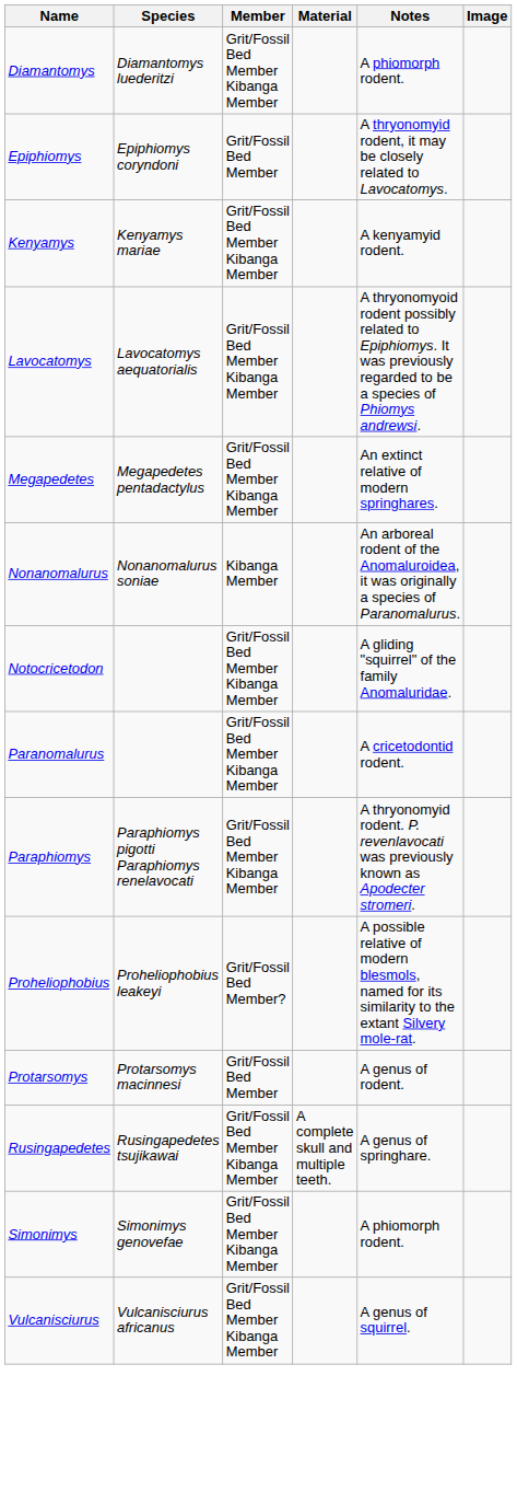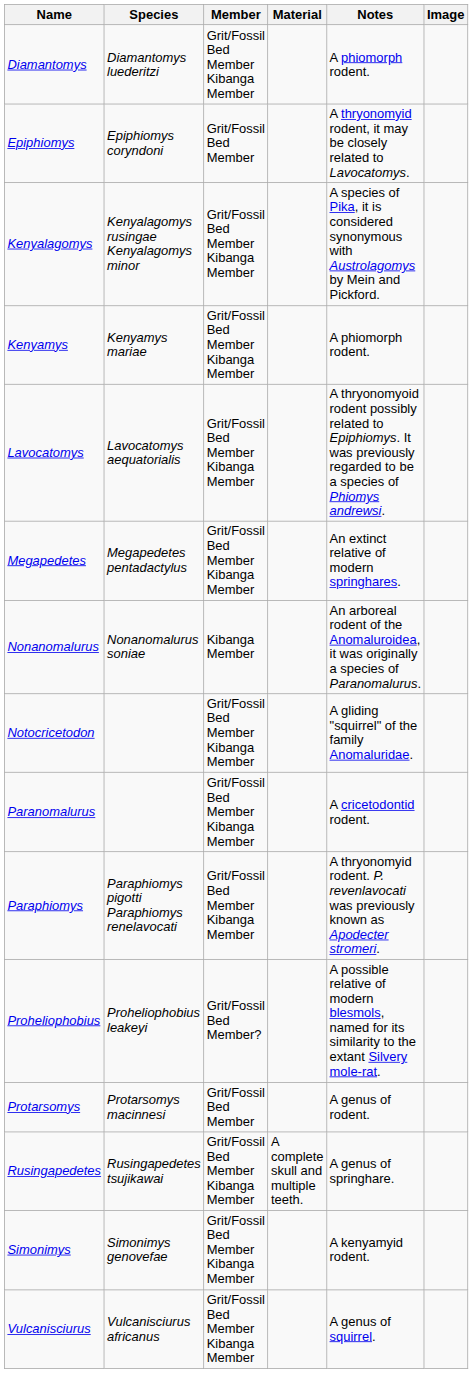 <table class="wikitable" align="center" width="75%">
 <tr>
 <th>Name</th>
 <th>Species</th>
 <th>Member</th>
 <th>Material</th>
 <th>Notes</th>
 <th>Image</th>
 </tr>
 <tr>
 <td><em><a href='#'>Diamantomys</a></em></td>
 <td><em>Diamantomys luederitzi</em></td>
 <td>Grit/Fossil Bed Member<br>Kibanga Member</td>
 <td></td>
 <td>A <a href='#'>phiomorph</a> rodent.</td>
 <td></td>
 </tr>
 <tr>
 <td><em><a href='#'>Epiphiomys</a></em></td>
 <td><em>Epiphiomys coryndoni</em></td>
 <td>Grit/Fossil Bed Member</td>
 <td></td>
 <td>A <a href='#'>thryonomyid</a> rodent, it may be closely related to <em>Lavocatomys</em>.</td>
 <td></td>
 </tr>
 <tr>
+<td><em><a href='#'>Kenyalagomys</a></em></td>
+<td><em>Kenyalagomys rusingae</em><br><em>Kenyalagomys minor</em></td>
+<td>Grit/Fossil Bed Member<br>Kibanga Member</td>
+<td></td>
+<td>A species of <a href='#'>Pika</a>, it is considered synonymous with <em><a href='#'>Austrolagomys</a></em> by Mein and Pickford.</td>
+<td></td>
+</tr>
+<tr>
 <td><em><a href='#'>Kenyamys</a></em></td>
 <td><em>Kenyamys mariae</em></td>
 <td>Grit/Fossil Bed Member<br>Kibanga Member</td>
 <td></td>
-<td>A kenyamyid rodent.</td>
+<td>A phiomorph rodent.</td>
 <td></td>
 </tr>
 <tr>
 <td><em><a href='#'>Lavocatomys</a></em></td>
 <td><em>Lavocatomys aequatorialis</em></td>
 <td>Grit/Fossil Bed Member<br>Kibanga Member</td>
 <td></td>
 <td>A thryonomyoid rodent possibly related to <em>Epiphiomys</em>. It was previously regarded to be a species of <em><a href='#'>Phiomys andrewsi</a></em>.</td>
 <td></td>
 </tr>
 <tr>
 <td><em><a href='#'>Megapedetes</a></em></td>
 <td><em>Megapedetes pentadactylus</em></td>
 <td>Grit/Fossil Bed Member<br>Kibanga Member</td>
 <td></td>
 <td>An extinct relative of modern <a href='#'>springhares</a>.</td>
 <td></td>
 </tr>
 <tr>
 <td><em><a href='#'>Nonanomalurus</a></em></td>
 <td><em>Nonanomalurus soniae</em></td>
 <td>Kibanga Member</td>
 <td></td>
 <td>An arboreal rodent of the <a href='#'>Anomaluroidea</a>, it was originally a species of <em>Paranomalurus</em>.</td>
 <td></td>
 </tr>
 <tr>
 <td><em><a href='#'>Notocricetodon</a></em></td>
 <td></td>
 <td>Grit/Fossil Bed Member<br>Kibanga Member</td>
 <td></td>
 <td>A gliding "squirrel" of the family <a href='#'>Anomaluridae</a>.</td>
 <td></td>
 </tr>
 <tr>
 <td><em><a href='#'>Paranomalurus</a></em></td>
 <td></td>
 <td>Grit/Fossil Bed Member<br>Kibanga Member</td>
 <td></td>
 <td>A <a href='#'>cricetodontid</a> rodent.</td>
 <td></td>
 </tr>
 <tr>
 <td><em><a href='#'>Paraphiomys</a></em></td>
 <td><em>Paraphiomys pigotti</em><br><em>Paraphiomys renelavocati</em></td>
 <td>Grit/Fossil Bed Member<br>Kibanga Member</td>
 <td></td>
 <td>A thryonomyid rodent. <em>P. revenlavocati</em> was previously known as <em><a href='#'>Apodecter stromeri</a></em>.</td>
 <td></td>
 </tr>
 <tr>
 <td><em><a href='#'>Proheliophobius</a></em></td>
 <td><em>Proheliophobius leakeyi</em></td>
 <td>Grit/Fossil Bed Member?</td>
 <td></td>
 <td>A possible relative of modern <a href='#'>blesmols</a>, named for its similarity to the extant <a href='#'>Silvery mole-rat</a>.</td>
 <td></td>
 </tr>
 <tr>
 <td><em><a href='#'>Protarsomys</a></em></td>
 <td><em>Protarsomys macinnesi</em></td>
 <td>Grit/Fossil Bed Member</td>
 <td></td>
 <td>A genus of rodent.</td>
 <td></td>
 </tr>
 <tr>
 <td><em><a href='#'>Rusingapedetes</a></em></td>
 <td><em>Rusingapedetes tsujikawai</em></td>
 <td>Grit/Fossil Bed Member<br>Kibanga Member</td>
 <td>A complete skull and multiple teeth.</td>
 <td>A genus of springhare.</td>
 <td></td>
 </tr>
 <tr>
 <td><em><a href='#'>Simonimys</a></em></td>
 <td><em>Simonimys genovefae</em></td>
 <td>Grit/Fossil Bed Member<br>Kibanga Member</td>
 <td></td>
-<td>A phiomorph rodent.</td>
+<td>A kenyamyid rodent.</td>
 <td></td>
 </tr>
 <tr>
 <td><em><a href='#'>Vulcanisciurus</a></em></td>
 <td><em>Vulcanisciurus africanus</em></td>
 <td>Grit/Fossil Bed Member<br>Kibanga Member</td>
 <td></td>
 <td>A genus of <a href='#'>squirrel</a>.</td>
 <td></td>
 </tr>
 </table>
